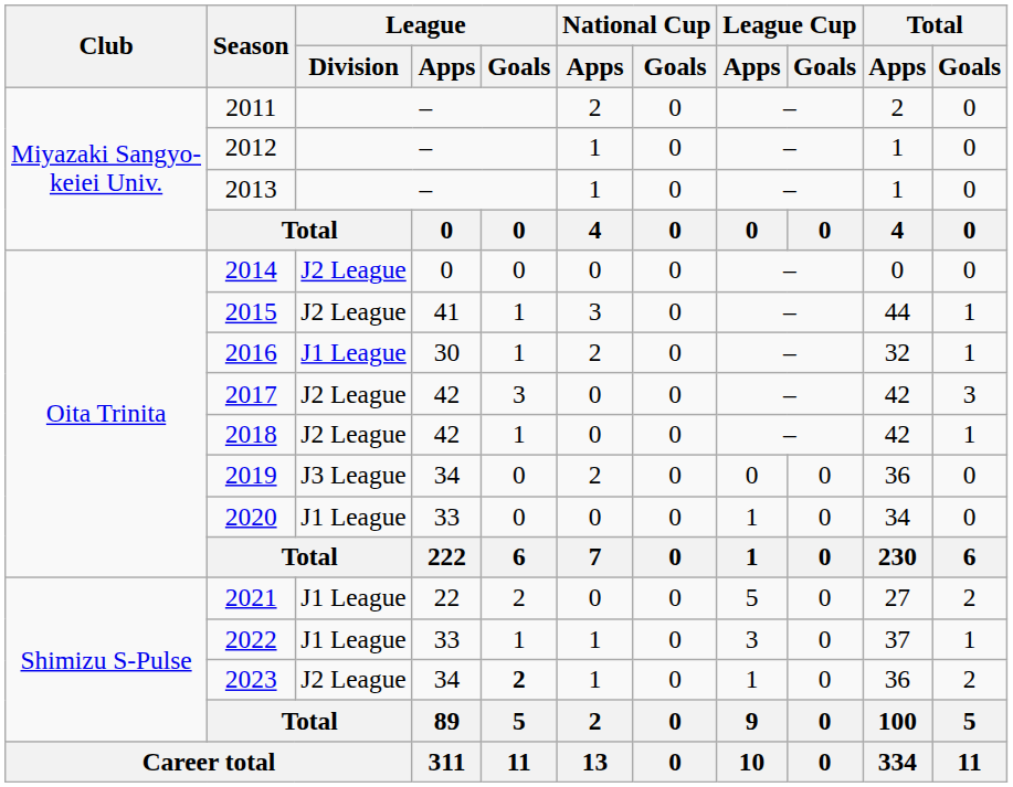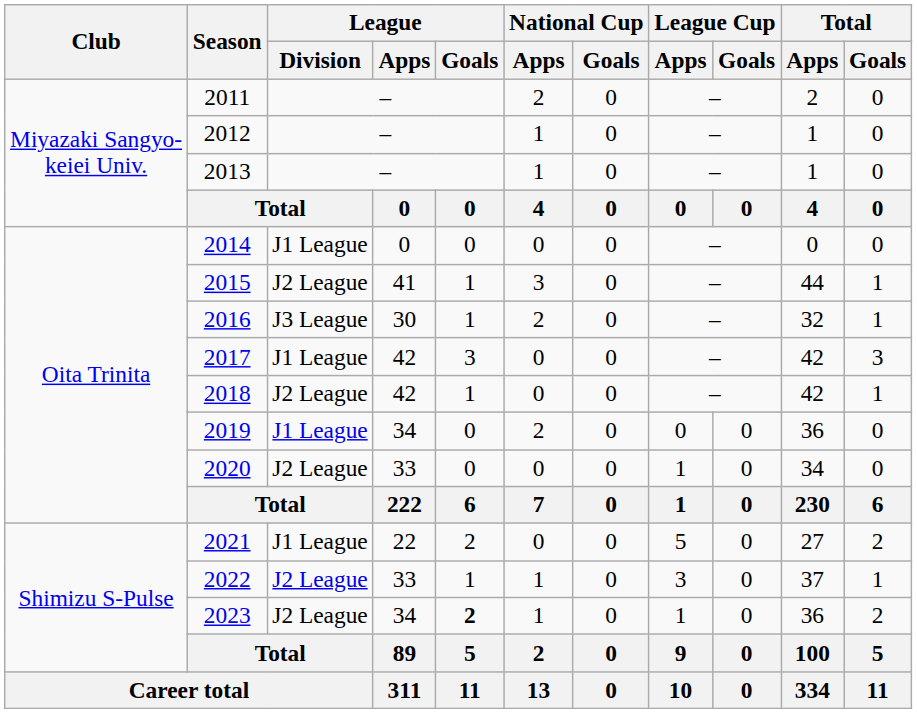 <table class="wikitable" style="text-align:center;">
 <tr>
 <th rowspan=2>Club</th>
 <th rowspan=2>Season</th>
 <th colspan=3>League</th>
 <th colspan=2>National Cup</th>
 <th colspan=2>League Cup</th>
 <th colspan=2>Total</th>
 </tr>
 <tr>
 <th>Division</th>
 <th>Apps</th>
 <th>Goals</th>
 <th>Apps</th>
 <th>Goals</th>
 <th>Apps</th>
 <th>Goals</th>
 <th>Apps</th>
 <th>Goals</th>
 </tr>
 <tr>
 <td rowspan="4"><a href='#'>Miyazaki Sangyo-<br>keiei Univ.</a></td>
 <td>2011</td>
 <td colspan="3">–</td>
 <td>2</td>
 <td>0</td>
 <td colspan="2">–</td>
 <td>2</td>
 <td>0</td>
 </tr>
 <tr>
 <td>2012</td>
 <td colspan="3">–</td>
 <td>1</td>
 <td>0</td>
 <td colspan="2">–</td>
 <td>1</td>
 <td>0</td>
 </tr>
 <tr>
 <td>2013</td>
 <td colspan="3">–</td>
 <td>1</td>
 <td>0</td>
 <td colspan="2">–</td>
 <td>1</td>
 <td>0</td>
 </tr>
 <tr>
 <th colspan="2">Total</th>
 <th>0</th>
 <th>0</th>
 <th>4</th>
 <th>0</th>
 <th>0</th>
 <th>0</th>
 <th>4</th>
 <th>0</th>
 </tr>
 <tr>
 <td rowspan="8"><a href='#'>Oita Trinita</a></td>
 <td><a href='#'>2014</a></td>
-<td><a href='#'>J2 League</a></td>
+<td>J1 League</td>
 <td>0</td>
 <td>0</td>
 <td>0</td>
 <td>0</td>
 <td colspan="2">–</td>
 <td>0</td>
 <td>0</td>
 </tr>
 <tr>
 <td><a href='#'>2015</a></td>
 <td>J2 League</td>
 <td>41</td>
 <td>1</td>
 <td>3</td>
 <td>0</td>
 <td colspan="2">–</td>
 <td>44</td>
 <td>1</td>
 </tr>
 <tr>
 <td><a href='#'>2016</a></td>
-<td><a href='#'>J1 League</a></td>
+<td>J3 League</td>
 <td>30</td>
 <td>1</td>
 <td>2</td>
 <td>0</td>
 <td colspan="2">–</td>
 <td>32</td>
 <td>1</td>
 </tr>
 <tr>
 <td><a href='#'>2017</a></td>
-<td>J2 League</td>
+<td>J1 League</td>
 <td>42</td>
 <td>3</td>
 <td>0</td>
 <td>0</td>
 <td colspan="2">–</td>
 <td>42</td>
 <td>3</td>
 </tr>
 <tr>
 <td><a href='#'>2018</a></td>
 <td>J2 League</td>
 <td>42</td>
 <td>1</td>
 <td>0</td>
 <td>0</td>
 <td colspan="2">–</td>
 <td>42</td>
 <td>1</td>
 </tr>
 <tr>
 <td><a href='#'>2019</a></td>
-<td>J3 League</td>
+<td><a href='#'>J1 League</a></td>
 <td>34</td>
 <td>0</td>
 <td>2</td>
 <td>0</td>
 <td>0</td>
 <td>0</td>
 <td>36</td>
 <td>0</td>
 </tr>
 <tr>
 <td><a href='#'>2020</a></td>
-<td>J1 League</td>
+<td>J2 League</td>
 <td>33</td>
 <td>0</td>
 <td>0</td>
 <td>0</td>
 <td>1</td>
 <td>0</td>
 <td>34</td>
 <td>0</td>
 </tr>
 <tr>
 <th colspan="2">Total</th>
 <th>222</th>
 <th>6</th>
 <th>7</th>
 <th>0</th>
 <th>1</th>
 <th>0</th>
 <th>230</th>
 <th>6</th>
 </tr>
 <tr>
 <td rowspan="4"><a href='#'>Shimizu S-Pulse</a></td>
 <td><a href='#'>2021</a></td>
 <td>J1 League</td>
 <td>22</td>
 <td>2</td>
 <td>0</td>
 <td>0</td>
 <td>5</td>
 <td>0</td>
 <td>27</td>
 <td>2</td>
 </tr>
 <tr>
 <td><a href='#'>2022</a></td>
-<td>J1 League</td>
+<td><a href='#'>J2 League</a></td>
 <td>33</td>
 <td>1</td>
 <td>1</td>
 <td>0</td>
 <td>3</td>
 <td>0</td>
 <td>37</td>
 <td>1</td>
 </tr>
 <tr>
 <td><a href='#'>2023</a></td>
 <td>J2 League</td>
 <td>34</td>
 <td><strong>2</strong></td>
 <td>1</td>
 <td>0</td>
 <td>1</td>
 <td>0</td>
 <td>36</td>
 <td>2</td>
 </tr>
 <tr>
 <th colspan="2">Total</th>
 <th>89</th>
 <th>5</th>
 <th>2</th>
 <th>0</th>
 <th>9</th>
 <th>0</th>
 <th>100</th>
 <th>5</th>
 </tr>
 <tr>
 <th colspan=3>Career total</th>
 <th>311</th>
 <th>11</th>
 <th>13</th>
 <th>0</th>
 <th>10</th>
 <th>0</th>
 <th>334</th>
 <th>11</th>
 </tr>
 </table>
